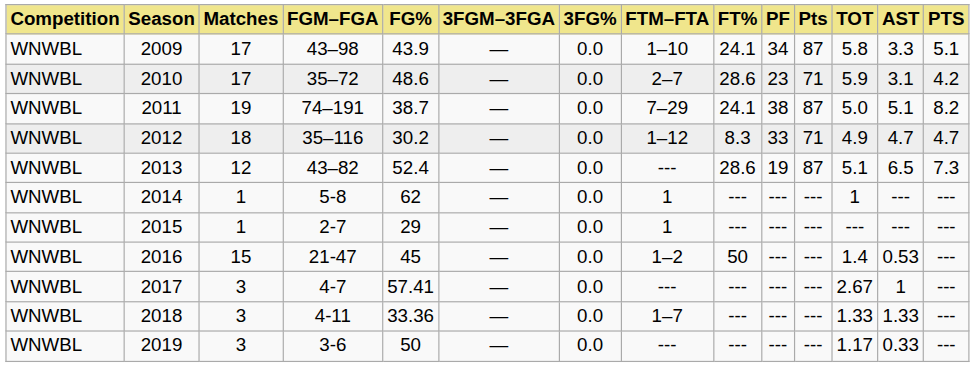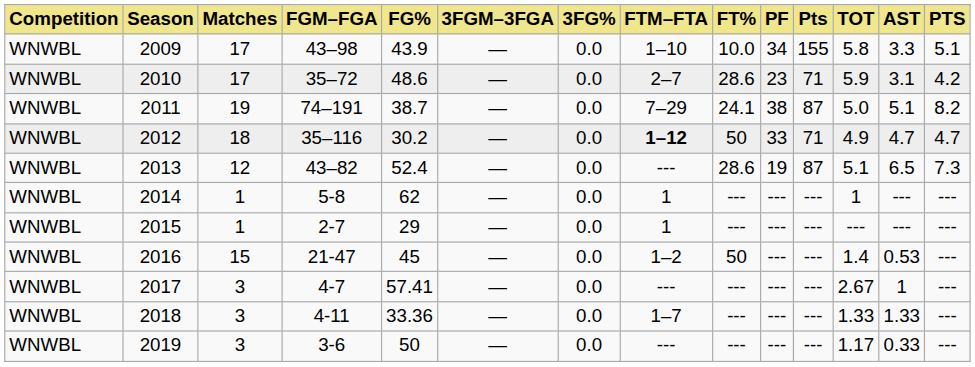 <table class="wikitable" style="margin:1em auto;">
 <tr style="background: khaki">
 <td align=center><strong>Competition</strong></td>
 <td align=center><strong>Season</strong></td>
 <td align=center><strong>Matches</strong></td>
 <td align=center><strong>FGM–FGA</strong></td>
 <td align=center><strong>FG%</strong></td>
 <td align=center><strong>3FGM–3FGA</strong></td>
 <td align=center><strong>3FG%</strong></td>
 <td align=center><strong>FTM–FTA</strong></td>
 <td align=center><strong>FT%</strong></td>
 <td align=center><strong>PF</strong></td>
 <td align=center><strong>Pts</strong></td>
 <td align=center><strong>TOT</strong></td>
 <td align=center><strong>AST</strong></td>
 <td align=center><strong>PTS</strong></td>
 </tr>
 <tr>
 <td>WNWBL</td>
 <td align=center>2009</td>
 <td align=center>17</td>
 <td align=center>43–98</td>
 <td align=center>43.9</td>
 <td align=center>—</td>
 <td align=center>0.0</td>
 <td align=center>1–10</td>
-<td align=center>24.1</td>
+<td align=center>10.0</td>
 <td align=center>34</td>
-<td align=center>87</td>
+<td align=center>155</td>
 <td align=center>5.8</td>
 <td align=center>3.3</td>
 <td align=center>5.1</td>
 </tr>
 <tr style="background: #eeeeee;">
 <td>WNWBL</td>
 <td align=center>2010</td>
 <td align=center>17</td>
 <td align=center>35–72</td>
 <td align=center>48.6</td>
 <td align=center>—</td>
 <td align=center>0.0</td>
 <td align=center>2–7</td>
 <td align=center>28.6</td>
 <td align=center>23</td>
 <td align=center>71</td>
 <td align=center>5.9</td>
 <td align=center>3.1</td>
 <td align=center>4.2</td>
 </tr>
 <tr>
 <td>WNWBL</td>
 <td align=center>2011</td>
 <td align=center>19</td>
 <td align=center>74–191</td>
 <td align=center>38.7</td>
 <td align=center>—</td>
 <td align=center>0.0</td>
 <td align=center>7–29</td>
 <td align=center>24.1</td>
 <td align=center>38</td>
 <td align=center>87</td>
 <td align=center>5.0</td>
 <td align=center>5.1</td>
 <td align=center>8.2</td>
 </tr>
 <tr style="background: #eeeeee;">
 <td>WNWBL</td>
 <td align=center>2012</td>
 <td align=center>18</td>
 <td align=center>35–116</td>
 <td align=center>30.2</td>
 <td align=center>—</td>
 <td align=center>0.0</td>
-<td align=center>1–12</td>
-<td align=center>8.3</td>
+<td align=center><strong>1–12</strong></td>
+<td align=center>50</td>
 <td align=center>33</td>
 <td align=center>71</td>
 <td align=center>4.9</td>
 <td align=center>4.7</td>
 <td align=center>4.7</td>
 </tr>
 <tr>
 <td>WNWBL</td>
 <td align=center>2013</td>
 <td align=center>12</td>
 <td align=center>43–82</td>
 <td align=center>52.4</td>
 <td align=center>—</td>
 <td align=center>0.0</td>
 <td align=center>---</td>
 <td align=center>28.6</td>
 <td align=center>19</td>
 <td align=center>87</td>
 <td align=center>5.1</td>
 <td align=center>6.5</td>
 <td align=center>7.3</td>
 </tr>
 <tr>
 <td>WNWBL</td>
 <td align=center>2014</td>
 <td align=center>1</td>
 <td align=center>5-8</td>
 <td align=center>62</td>
 <td align=center>—</td>
 <td align=center>0.0</td>
 <td align=center>1</td>
 <td align=center>---</td>
 <td align=center>---</td>
 <td align=center>---</td>
 <td align=center>1</td>
 <td align=center>---</td>
 <td align=center>---</td>
 </tr>
 <tr>
 <td>WNWBL</td>
 <td align=center>2015</td>
 <td align=center>1</td>
 <td align=center>2-7</td>
 <td align=center>29</td>
 <td align=center>—</td>
 <td align=center>0.0</td>
 <td align=center>1</td>
 <td align=center>---</td>
 <td align=center>---</td>
 <td align=center>---</td>
 <td align=center>---</td>
 <td align=center>---</td>
 <td align=center>---</td>
 </tr>
 <tr>
 <td>WNWBL</td>
 <td align=center>2016</td>
 <td align=center>15</td>
 <td align=center>21-47</td>
 <td align=center>45</td>
 <td align=center>—</td>
 <td align=center>0.0</td>
 <td align=center>1–2</td>
 <td align=center>50</td>
 <td align=center>---</td>
 <td align=center>---</td>
 <td align=center>1.4</td>
 <td align=center>0.53</td>
 <td align=center>---</td>
 </tr>
 <tr>
 <td>WNWBL</td>
 <td align=center>2017</td>
 <td align=center>3</td>
 <td align=center>4-7</td>
 <td align=center>57.41</td>
 <td align=center>—</td>
 <td align=center>0.0</td>
 <td align=center>---</td>
 <td align=center>---</td>
 <td align=center>---</td>
 <td align=center>---</td>
 <td align=center>2.67</td>
 <td align=center>1</td>
 <td align=center>---</td>
 </tr>
 <tr>
 <td>WNWBL</td>
 <td align=center>2018</td>
 <td align=center>3</td>
 <td align=center>4-11</td>
 <td align=center>33.36</td>
 <td align=center>—</td>
 <td align=center>0.0</td>
 <td align=center>1–7</td>
 <td align=center>---</td>
 <td align=center>---</td>
 <td align=center>---</td>
 <td align=center>1.33</td>
 <td align=center>1.33</td>
 <td align=center>---</td>
 </tr>
 <tr>
 <td>WNWBL</td>
 <td align=center>2019</td>
 <td align=center>3</td>
 <td align=center>3-6</td>
 <td align=center>50</td>
 <td align=center>—</td>
 <td align=center>0.0</td>
 <td align=center>---</td>
 <td align=center>---</td>
 <td align=center>---</td>
 <td align=center>---</td>
 <td align=center>1.17</td>
 <td align=center>0.33</td>
 <td align=center>---</td>
 </tr>
 </table>
